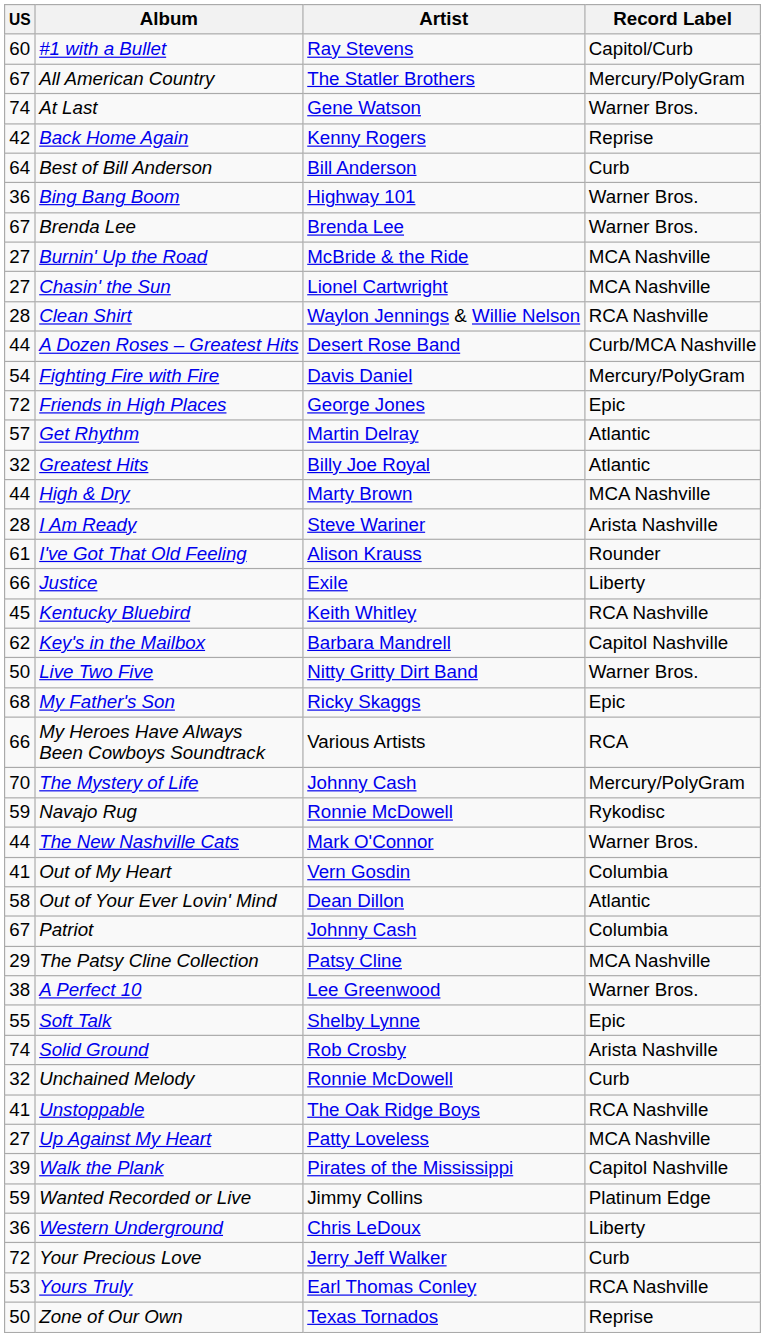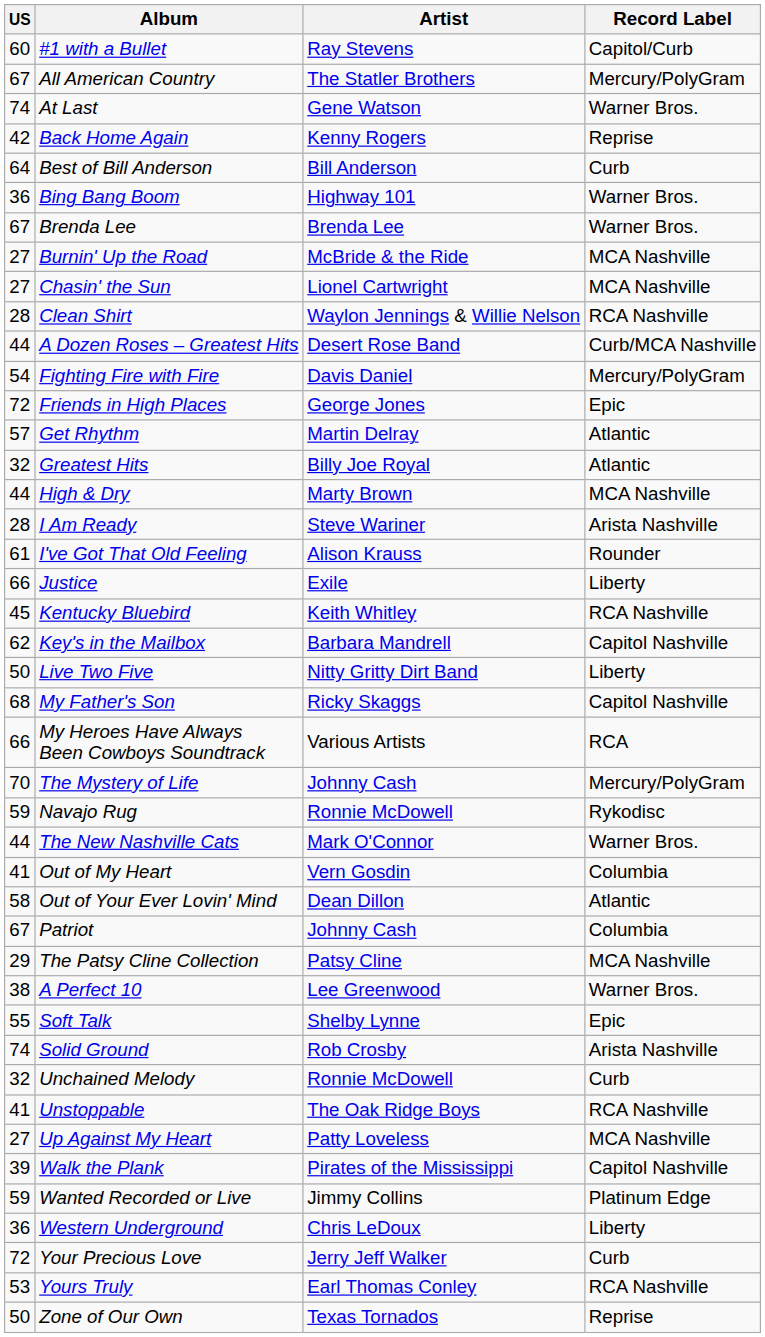 <table class="wikitable sortable">
 <tr>
 <th><small>US</small></th>
 <th>Album</th>
 <th>Artist</th>
 <th>Record Label</th>
 </tr>
 <tr>
 <td align="center">60</td>
 <td><em><a href='#'>#1 with a Bullet</a></em></td>
 <td><a href='#'>Ray Stevens</a></td>
 <td>Capitol/Curb</td>
 </tr>
 <tr>
 <td align="center">67</td>
 <td><em>All American Country</em></td>
 <td><a href='#'>The Statler Brothers</a></td>
 <td>Mercury/PolyGram</td>
 </tr>
 <tr>
 <td align="center">74</td>
 <td><em>At Last</em></td>
 <td><a href='#'>Gene Watson</a></td>
 <td>Warner Bros.</td>
 </tr>
 <tr>
 <td align="center">42</td>
 <td><em><a href='#'>Back Home Again</a></em></td>
 <td><a href='#'>Kenny Rogers</a></td>
 <td>Reprise</td>
 </tr>
 <tr>
 <td align="center">64</td>
 <td><em>Best of Bill Anderson</em></td>
 <td><a href='#'>Bill Anderson</a></td>
 <td>Curb</td>
 </tr>
 <tr>
 <td align="center">36</td>
 <td><em><a href='#'>Bing Bang Boom</a></em></td>
 <td><a href='#'>Highway 101</a></td>
 <td>Warner Bros.</td>
 </tr>
 <tr>
 <td align="center">67</td>
 <td><em>Brenda Lee</em></td>
 <td><a href='#'>Brenda Lee</a></td>
 <td>Warner Bros.</td>
 </tr>
 <tr>
 <td align="center">27</td>
 <td><em><a href='#'>Burnin' Up the Road</a></em></td>
 <td><a href='#'>McBride & the Ride</a></td>
 <td>MCA Nashville</td>
 </tr>
 <tr>
 <td align="center">27</td>
 <td><em><a href='#'>Chasin' the Sun</a></em></td>
 <td><a href='#'>Lionel Cartwright</a></td>
 <td>MCA Nashville</td>
 </tr>
 <tr>
 <td align="center">28</td>
 <td><em><a href='#'>Clean Shirt</a></em></td>
 <td><a href='#'>Waylon Jennings</a> & <a href='#'>Willie Nelson</a></td>
 <td>RCA Nashville</td>
 </tr>
 <tr>
 <td align="center">44</td>
 <td><em><a href='#'>A Dozen Roses – Greatest Hits</a></em></td>
 <td><a href='#'>Desert Rose Band</a></td>
 <td>Curb/MCA Nashville</td>
 </tr>
 <tr>
 <td align="center">54</td>
 <td><em><a href='#'>Fighting Fire with Fire</a></em></td>
 <td><a href='#'>Davis Daniel</a></td>
 <td>Mercury/PolyGram</td>
 </tr>
 <tr>
 <td align="center">72</td>
 <td><em><a href='#'>Friends in High Places</a></em></td>
 <td><a href='#'>George Jones</a></td>
 <td>Epic</td>
 </tr>
 <tr>
 <td align="center">57</td>
 <td><em><a href='#'>Get Rhythm</a></em></td>
 <td><a href='#'>Martin Delray</a></td>
 <td>Atlantic</td>
 </tr>
 <tr>
 <td align="center">32</td>
 <td><em><a href='#'>Greatest Hits</a></em></td>
 <td><a href='#'>Billy Joe Royal</a></td>
 <td>Atlantic</td>
 </tr>
 <tr>
 <td align="center">44</td>
 <td><em><a href='#'>High & Dry</a></em></td>
 <td><a href='#'>Marty Brown</a></td>
 <td>MCA Nashville</td>
 </tr>
 <tr>
 <td align="center">28</td>
 <td><em><a href='#'>I Am Ready</a></em></td>
 <td><a href='#'>Steve Wariner</a></td>
 <td>Arista Nashville</td>
 </tr>
 <tr>
 <td align="center">61</td>
 <td><em><a href='#'>I've Got That Old Feeling</a></em></td>
 <td><a href='#'>Alison Krauss</a></td>
 <td>Rounder</td>
 </tr>
 <tr>
 <td align="center">66</td>
 <td><em><a href='#'>Justice</a></em></td>
 <td><a href='#'>Exile</a></td>
 <td>Liberty</td>
 </tr>
 <tr>
 <td align="center">45</td>
 <td><em><a href='#'>Kentucky Bluebird</a></em></td>
 <td><a href='#'>Keith Whitley</a></td>
 <td>RCA Nashville</td>
 </tr>
 <tr>
 <td align="center">62</td>
 <td><em><a href='#'>Key's in the Mailbox</a></em></td>
 <td><a href='#'>Barbara Mandrell</a></td>
 <td>Capitol Nashville</td>
 </tr>
 <tr>
 <td align="center">50</td>
 <td><em><a href='#'>Live Two Five</a></em></td>
 <td><a href='#'>Nitty Gritty Dirt Band</a></td>
-<td>Warner Bros.</td>
+<td>Liberty</td>
 </tr>
 <tr>
 <td align="center">68</td>
 <td><em><a href='#'>My Father's Son</a></em></td>
 <td><a href='#'>Ricky Skaggs</a></td>
-<td>Epic</td>
+<td>Capitol Nashville</td>
 </tr>
 <tr>
 <td align="center">66</td>
 <td><em>My Heroes Have Always<br>Been Cowboys Soundtrack</em></td>
 <td>Various Artists</td>
 <td>RCA</td>
 </tr>
 <tr>
 <td align="center">70</td>
 <td><em><a href='#'>The Mystery of Life</a></em></td>
 <td><a href='#'>Johnny Cash</a></td>
 <td>Mercury/PolyGram</td>
 </tr>
 <tr>
 <td align="center">59</td>
 <td><em>Navajo Rug</em></td>
 <td><a href='#'>Ronnie McDowell</a></td>
 <td>Rykodisc</td>
 </tr>
 <tr>
 <td align="center">44</td>
 <td><em><a href='#'>The New Nashville Cats</a></em></td>
 <td><a href='#'>Mark O'Connor</a></td>
 <td>Warner Bros.</td>
 </tr>
 <tr>
 <td align="center">41</td>
 <td><em>Out of My Heart</em></td>
 <td><a href='#'>Vern Gosdin</a></td>
 <td>Columbia</td>
 </tr>
 <tr>
 <td align="center">58</td>
 <td><em>Out of Your Ever Lovin' Mind</em></td>
 <td><a href='#'>Dean Dillon</a></td>
 <td>Atlantic</td>
 </tr>
 <tr>
 <td align="center">67</td>
 <td><em>Patriot</em></td>
 <td><a href='#'>Johnny Cash</a></td>
 <td>Columbia</td>
 </tr>
 <tr>
 <td align="center">29</td>
 <td><em>The Patsy Cline Collection</em></td>
 <td><a href='#'>Patsy Cline</a></td>
 <td>MCA Nashville</td>
 </tr>
 <tr>
 <td align="center">38</td>
 <td><em><a href='#'>A Perfect 10</a></em></td>
 <td><a href='#'>Lee Greenwood</a></td>
 <td>Warner Bros.</td>
 </tr>
 <tr>
 <td align="center">55</td>
 <td><em><a href='#'>Soft Talk</a></em></td>
 <td><a href='#'>Shelby Lynne</a></td>
 <td>Epic</td>
 </tr>
 <tr>
 <td align="center">74</td>
 <td><em><a href='#'>Solid Ground</a></em></td>
 <td><a href='#'>Rob Crosby</a></td>
 <td>Arista Nashville</td>
 </tr>
 <tr>
 <td align="center">32</td>
 <td><em>Unchained Melody</em></td>
 <td><a href='#'>Ronnie McDowell</a></td>
 <td>Curb</td>
 </tr>
 <tr>
 <td align="center">41</td>
 <td><em><a href='#'>Unstoppable</a></em></td>
 <td><a href='#'>The Oak Ridge Boys</a></td>
 <td>RCA Nashville</td>
 </tr>
 <tr>
 <td align="center">27</td>
 <td><em><a href='#'>Up Against My Heart</a></em></td>
 <td><a href='#'>Patty Loveless</a></td>
 <td>MCA Nashville</td>
 </tr>
 <tr>
 <td align="center">39</td>
 <td><em><a href='#'>Walk the Plank</a></em></td>
 <td><a href='#'>Pirates of the Mississippi</a></td>
 <td>Capitol Nashville</td>
 </tr>
 <tr>
 <td align="center">59</td>
 <td><em>Wanted Recorded or Live</em></td>
 <td>Jimmy Collins</td>
 <td>Platinum Edge</td>
 </tr>
 <tr>
 <td align="center">36</td>
 <td><em><a href='#'>Western Underground</a></em></td>
 <td><a href='#'>Chris LeDoux</a></td>
 <td>Liberty</td>
 </tr>
 <tr>
 <td align="center">72</td>
 <td><em>Your Precious Love</em></td>
 <td><a href='#'>Jerry Jeff Walker</a></td>
 <td>Curb</td>
 </tr>
 <tr>
 <td align="center">53</td>
 <td><em><a href='#'>Yours Truly</a></em></td>
 <td><a href='#'>Earl Thomas Conley</a></td>
 <td>RCA Nashville</td>
 </tr>
 <tr>
 <td align="center">50</td>
 <td><em>Zone of Our Own</em></td>
 <td><a href='#'>Texas Tornados</a></td>
 <td>Reprise</td>
 </tr>
 </table>
